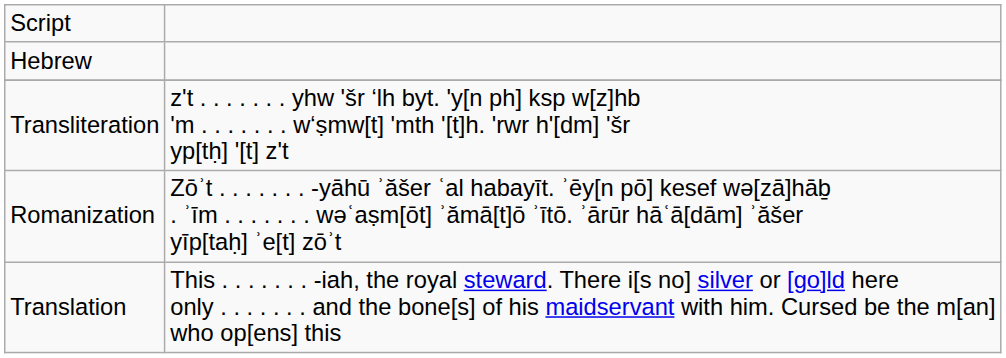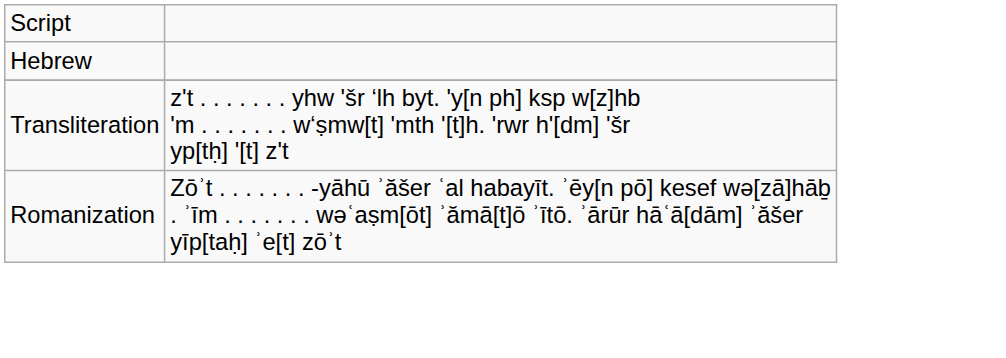 <table class="wikitable">
 <tr>
 <td>Script</td>
 <td align=right><br></td>
 </tr>
 <tr>
 <td>Hebrew</td>
 <td align=right><br></td>
 </tr>
 <tr>
 </tr>
 <tr>
 <td>Transliteration</td>
 <td>z't . . . . . . . yhw 'šr ‘lh byt. 'y[n ph] ksp w[z]hb <br>'m . . . . . . . w‘ṣmw[t] 'mth '[t]h. 'rwr h'[dm] 'šr<br>yp[tḥ] '[t] z't</td>
 </tr>
 <tr>
 <td>Romanization</td>
 <td>Zōʾt . . . . . . . -yāhū ʾăšer ʿal habayīt. ʾēy[n pō] kesef wə[zā]hāḇ<br>. ʾīm . . . . . . . wəʿaṣm[ōt] ʾămā[t]ō ʾītō. ʾārūr hāʿā[dām] ʾăšer<br>yīp[taḥ] ʾe[t] zōʾt</td>
 </tr>
-<tr>
-<td>Translation</td>
-<td>This . . . . . . . -iah, the royal <a href='#'>steward</a>. There i[s no] <a href='#'>silver</a> or <a href='#'>[go]ld</a> here<br>only . . . . . . . and the bone[s] of his <a href='#'>maidservant</a> with him. Cursed be the m[an]<br>who op[ens] this</td>
-</tr>
 </table>
